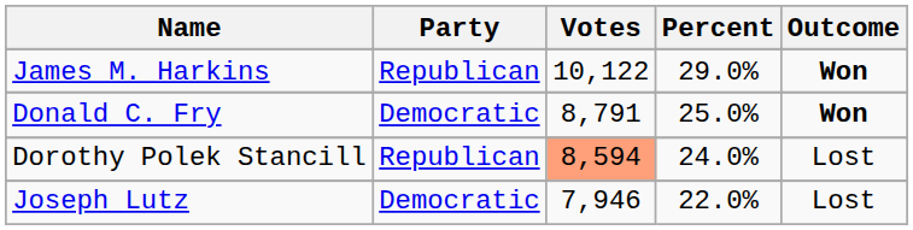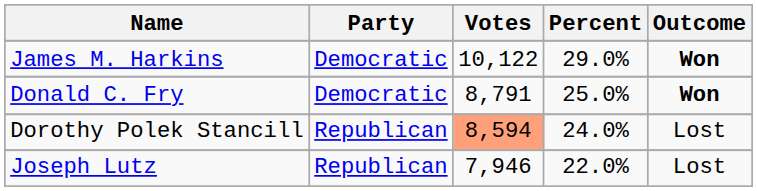 <table class=wikitable style="text-align:center">
 <tr>
 <th>Name</th>
 <th>Party</th>
 <th>Votes</th>
 <th>Percent</th>
 <th>Outcome</th>
 </tr>
 <tr>
 </tr>
 <tr>
 <td align=left><a href='#'>James M. Harkins</a></td>
-<td><a href='#'>Republican</a></td>
+<td><a href='#'>Democratic</a></td>
 <td>10,122</td>
 <td>29.0%</td>
 <td><strong>Won</strong></td>
 </tr>
 <tr>
 </tr>
 <tr>
 <td align=left><a href='#'>Donald C. Fry</a></td>
 <td><a href='#'>Democratic</a></td>
 <td>8,791</td>
 <td>25.0%</td>
 <td><strong>Won</strong></td>
 </tr>
 <tr>
 </tr>
 <tr>
 <td align=left>Dorothy Polek Stancill</td>
 <td><a href='#'>Republican</a></td>
 <td style="background: lightsalmon;">8,594</td>
 <td>24.0%</td>
 <td>Lost</td>
 </tr>
 <tr>
 </tr>
 <tr>
 <td align=left><a href='#'>Joseph Lutz</a></td>
-<td><a href='#'>Democratic</a></td>
+<td><a href='#'>Republican</a></td>
 <td>7,946</td>
 <td>22.0%</td>
 <td>Lost</td>
 </tr>
 </table>
